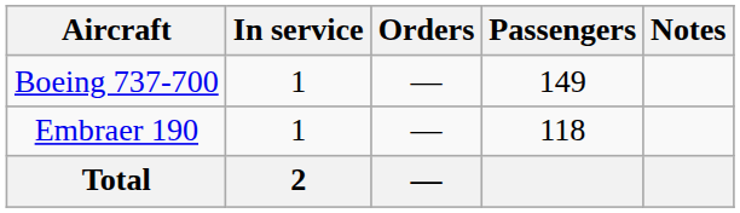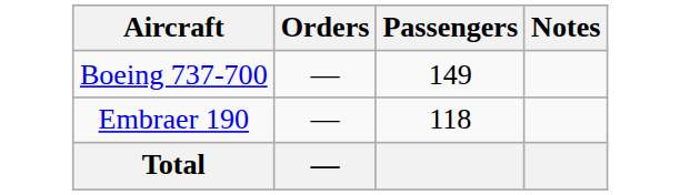 <table class="wikitable" style="margin:1em auto;border-collapse:collapse;text-align:center">
 <tr>
 <th>Aircraft</th>
-<th>In service</th>
 <th>Orders</th>
 <th>Passengers</th>
 <th>Notes</th>
 </tr>
 <tr>
 <td><a href='#'>Boeing 737-700</a></td>
-<td>1</td>
 <td>—</td>
 <td>149</td>
 <td></td>
 </tr>
 <tr>
 <td><a href='#'>Embraer 190</a></td>
-<td>1</td>
 <td>—</td>
 <td>118</td>
 <td></td>
 </tr>
 <tr>
 <th>Total</th>
-<th>2</th>
 <th>—</th>
 <th></th>
 <th></th>
 </tr>
 </table>
